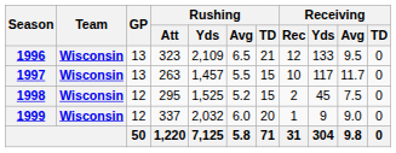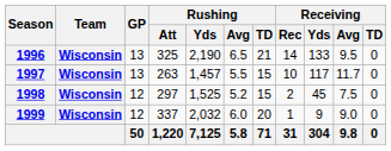 <table class="wikitable" style="text-align:center;">
 <tr>
 <th rowspan="2">Season</th>
 <th rowspan="2">Team</th>
 <th rowspan="2">GP</th>
 <th colspan="4">Rushing</th>
 <th colspan="4">Receiving</th>
 </tr>
 <tr>
 <th>Att</th>
 <th>Yds</th>
 <th>Avg</th>
 <th>TD</th>
 <th>Rec</th>
 <th>Yds</th>
 <th>Avg</th>
 <th>TD</th>
 </tr>
 <tr>
 <th><a href='#'>1996</a></th>
 <th><a href='#'>Wisconsin</a></th>
 <td>13</td>
-<td>323</td>
-<td>2,109</td>
+<td>325</td>
+<td>2,190</td>
 <td>6.5</td>
 <td>21</td>
-<td>12</td>
+<td>14</td>
 <td>133</td>
 <td>9.5</td>
 <td>0</td>
 </tr>
 <tr>
 <th><a href='#'>1997</a></th>
 <th><a href='#'>Wisconsin</a></th>
 <td>13</td>
 <td>263</td>
 <td>1,457</td>
 <td>5.5</td>
 <td>15</td>
 <td>10</td>
 <td>117</td>
 <td>11.7</td>
 <td>0</td>
 </tr>
 <tr>
 <th><a href='#'>1998</a></th>
 <th><a href='#'>Wisconsin</a></th>
 <td>12</td>
-<td>295</td>
+<td>297</td>
 <td>1,525</td>
 <td>5.2</td>
 <td>15</td>
 <td>2</td>
 <td>45</td>
 <td>7.5</td>
 <td>0</td>
 </tr>
 <tr>
 <th><a href='#'>1999</a></th>
 <th><a href='#'>Wisconsin</a></th>
 <td>12</td>
 <td>337</td>
 <td>2,032</td>
 <td>6.0</td>
 <td>20</td>
 <td>1</td>
 <td>9</td>
 <td>9.0</td>
 <td>0</td>
 </tr>
 <tr>
 <th colspan="2"></th>
 <th>50</th>
 <th>1,220</th>
 <th>7,125</th>
 <th>5.8</th>
 <th>71</th>
 <th>31</th>
 <th>304</th>
 <th>9.8</th>
 <th>0</th>
 </tr>
 </table>
